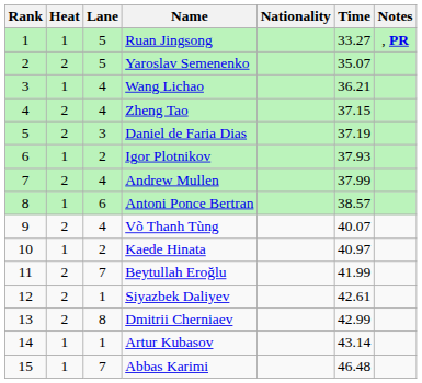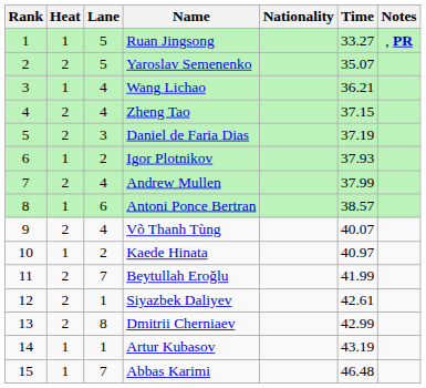 <table class="wikitable sortable" style="text-align:center">
 <tr>
 <th>Rank</th>
 <th>Heat</th>
 <th>Lane</th>
 <th>Name</th>
 <th>Nationality</th>
 <th>Time</th>
 <th>Notes</th>
 </tr>
 <tr bgcolor=bbf3bb>
 <td>1</td>
 <td>1</td>
 <td>5</td>
 <td align=left><a href='#'>Ruan Jingsong</a></td>
 <td align=left></td>
 <td>33.27</td>
 <td>, <strong><a href='#'>PR</a></strong></td>
 </tr>
 <tr bgcolor=bbf3bb>
 <td>2</td>
 <td>2</td>
 <td>5</td>
 <td align=left><a href='#'>Yaroslav Semenenko</a></td>
 <td align=left></td>
 <td>35.07</td>
 <td></td>
 </tr>
 <tr bgcolor=bbf3bb>
 <td>3</td>
 <td>1</td>
 <td>4</td>
 <td align=left><a href='#'>Wang Lichao</a></td>
 <td align=left></td>
 <td>36.21</td>
 <td></td>
 </tr>
 <tr bgcolor=bbf3bb>
 <td>4</td>
 <td>2</td>
 <td>4</td>
 <td align=left><a href='#'>Zheng Tao</a></td>
 <td align=left></td>
 <td>37.15</td>
 <td></td>
 </tr>
 <tr bgcolor=bbf3bb>
 <td>5</td>
 <td>2</td>
 <td>3</td>
 <td align=left><a href='#'>Daniel de Faria Dias</a></td>
 <td align=left></td>
 <td>37.19</td>
 <td></td>
 </tr>
 <tr bgcolor=bbf3bb>
 <td>6</td>
 <td>1</td>
 <td>2</td>
 <td align=left><a href='#'>Igor Plotnikov</a></td>
 <td align=left></td>
 <td>37.93</td>
 <td></td>
 </tr>
 <tr bgcolor=bbf3bb>
 <td>7</td>
 <td>2</td>
 <td>4</td>
 <td align=left><a href='#'>Andrew Mullen</a></td>
 <td align=left></td>
 <td>37.99</td>
 <td></td>
 </tr>
 <tr bgcolor=bbf3bb>
 <td>8</td>
 <td>1</td>
 <td>6</td>
 <td align=left><a href='#'>Antoni Ponce Bertran</a></td>
 <td align=left></td>
 <td>38.57</td>
 <td></td>
 </tr>
 <tr>
 <td>9</td>
 <td>2</td>
 <td>4</td>
 <td align=left><a href='#'>Võ Thanh Tùng</a></td>
 <td align=left></td>
 <td>40.07</td>
 <td></td>
 </tr>
 <tr>
 <td>10</td>
 <td>1</td>
 <td>2</td>
 <td align=left><a href='#'>Kaede Hinata</a></td>
 <td align=left></td>
 <td>40.97</td>
 <td></td>
 </tr>
 <tr>
 <td>11</td>
 <td>2</td>
 <td>7</td>
 <td align=left><a href='#'>Beytullah Eroğlu</a></td>
 <td align=left></td>
 <td>41.99</td>
 <td></td>
 </tr>
 <tr>
 <td>12</td>
 <td>2</td>
 <td>1</td>
 <td align=left><a href='#'>Siyazbek Daliyev</a></td>
 <td align=left></td>
 <td>42.61</td>
 <td></td>
 </tr>
 <tr>
 <td>13</td>
 <td>2</td>
 <td>8</td>
 <td align=left><a href='#'>Dmitrii Cherniaev</a></td>
 <td align=left></td>
 <td>42.99</td>
 <td></td>
 </tr>
 <tr>
 <td>14</td>
 <td>1</td>
 <td>1</td>
 <td align=left><a href='#'>Artur Kubasov</a></td>
 <td align=left></td>
-<td>43.14</td>
+<td>43.19</td>
 <td></td>
 </tr>
 <tr>
 <td>15</td>
 <td>1</td>
 <td>7</td>
 <td align=left><a href='#'>Abbas Karimi</a></td>
 <td align=left></td>
 <td>46.48</td>
 <td></td>
 </tr>
 </table>
